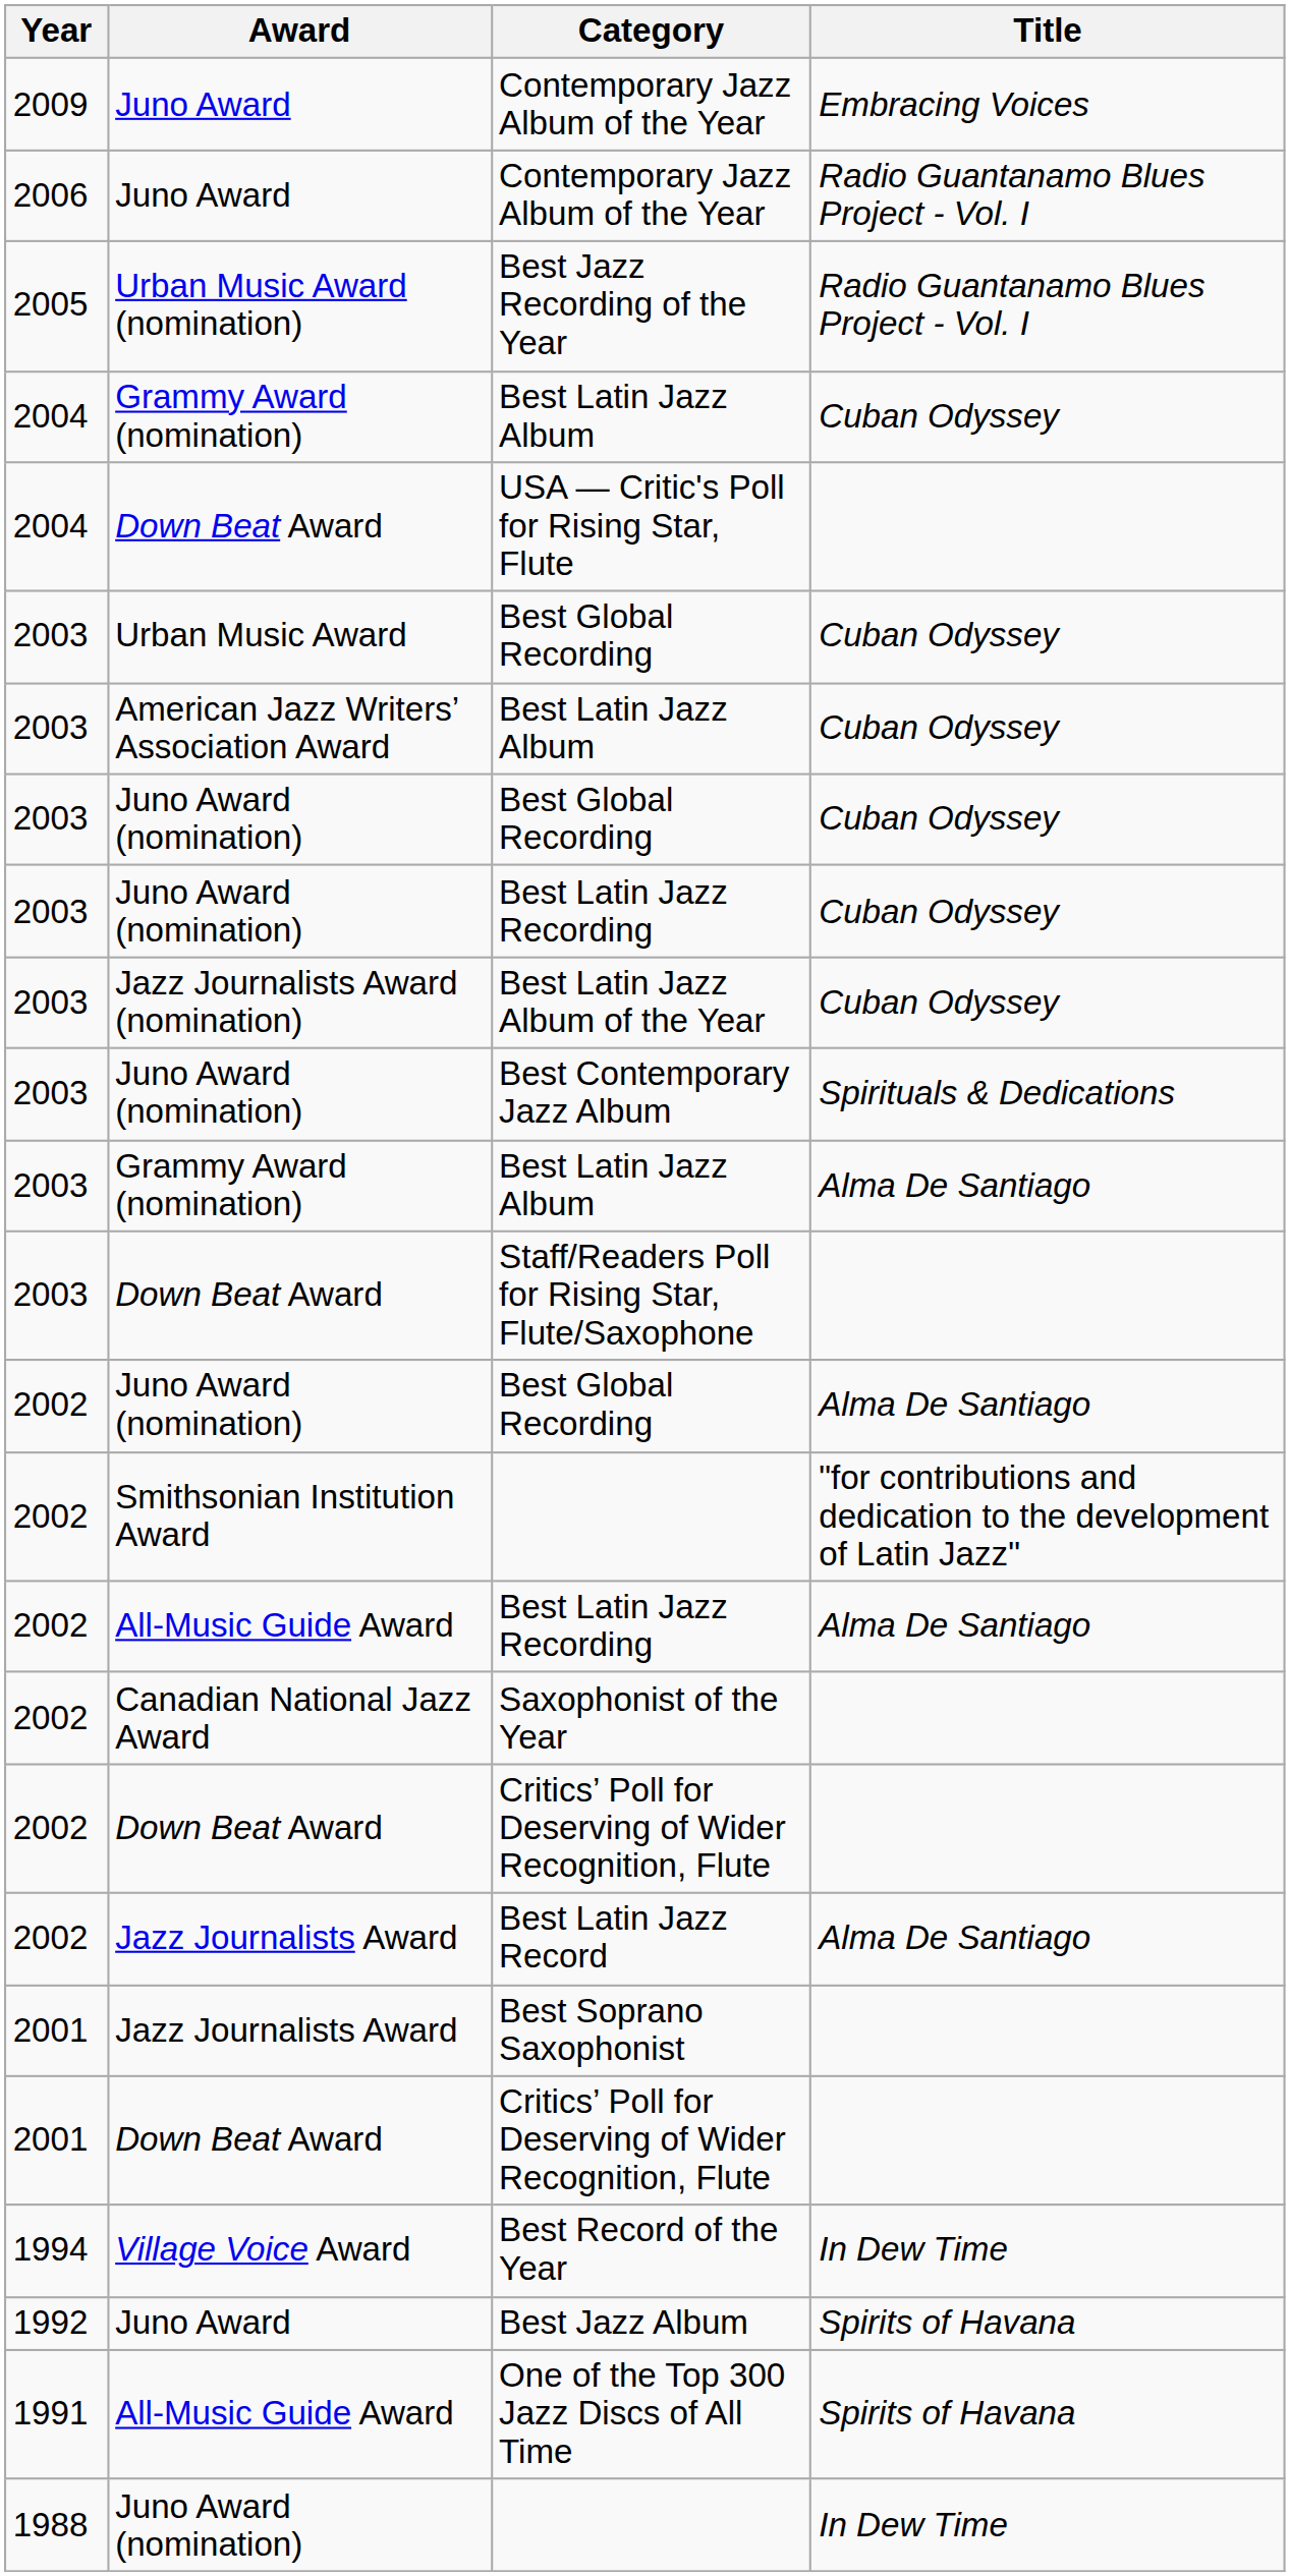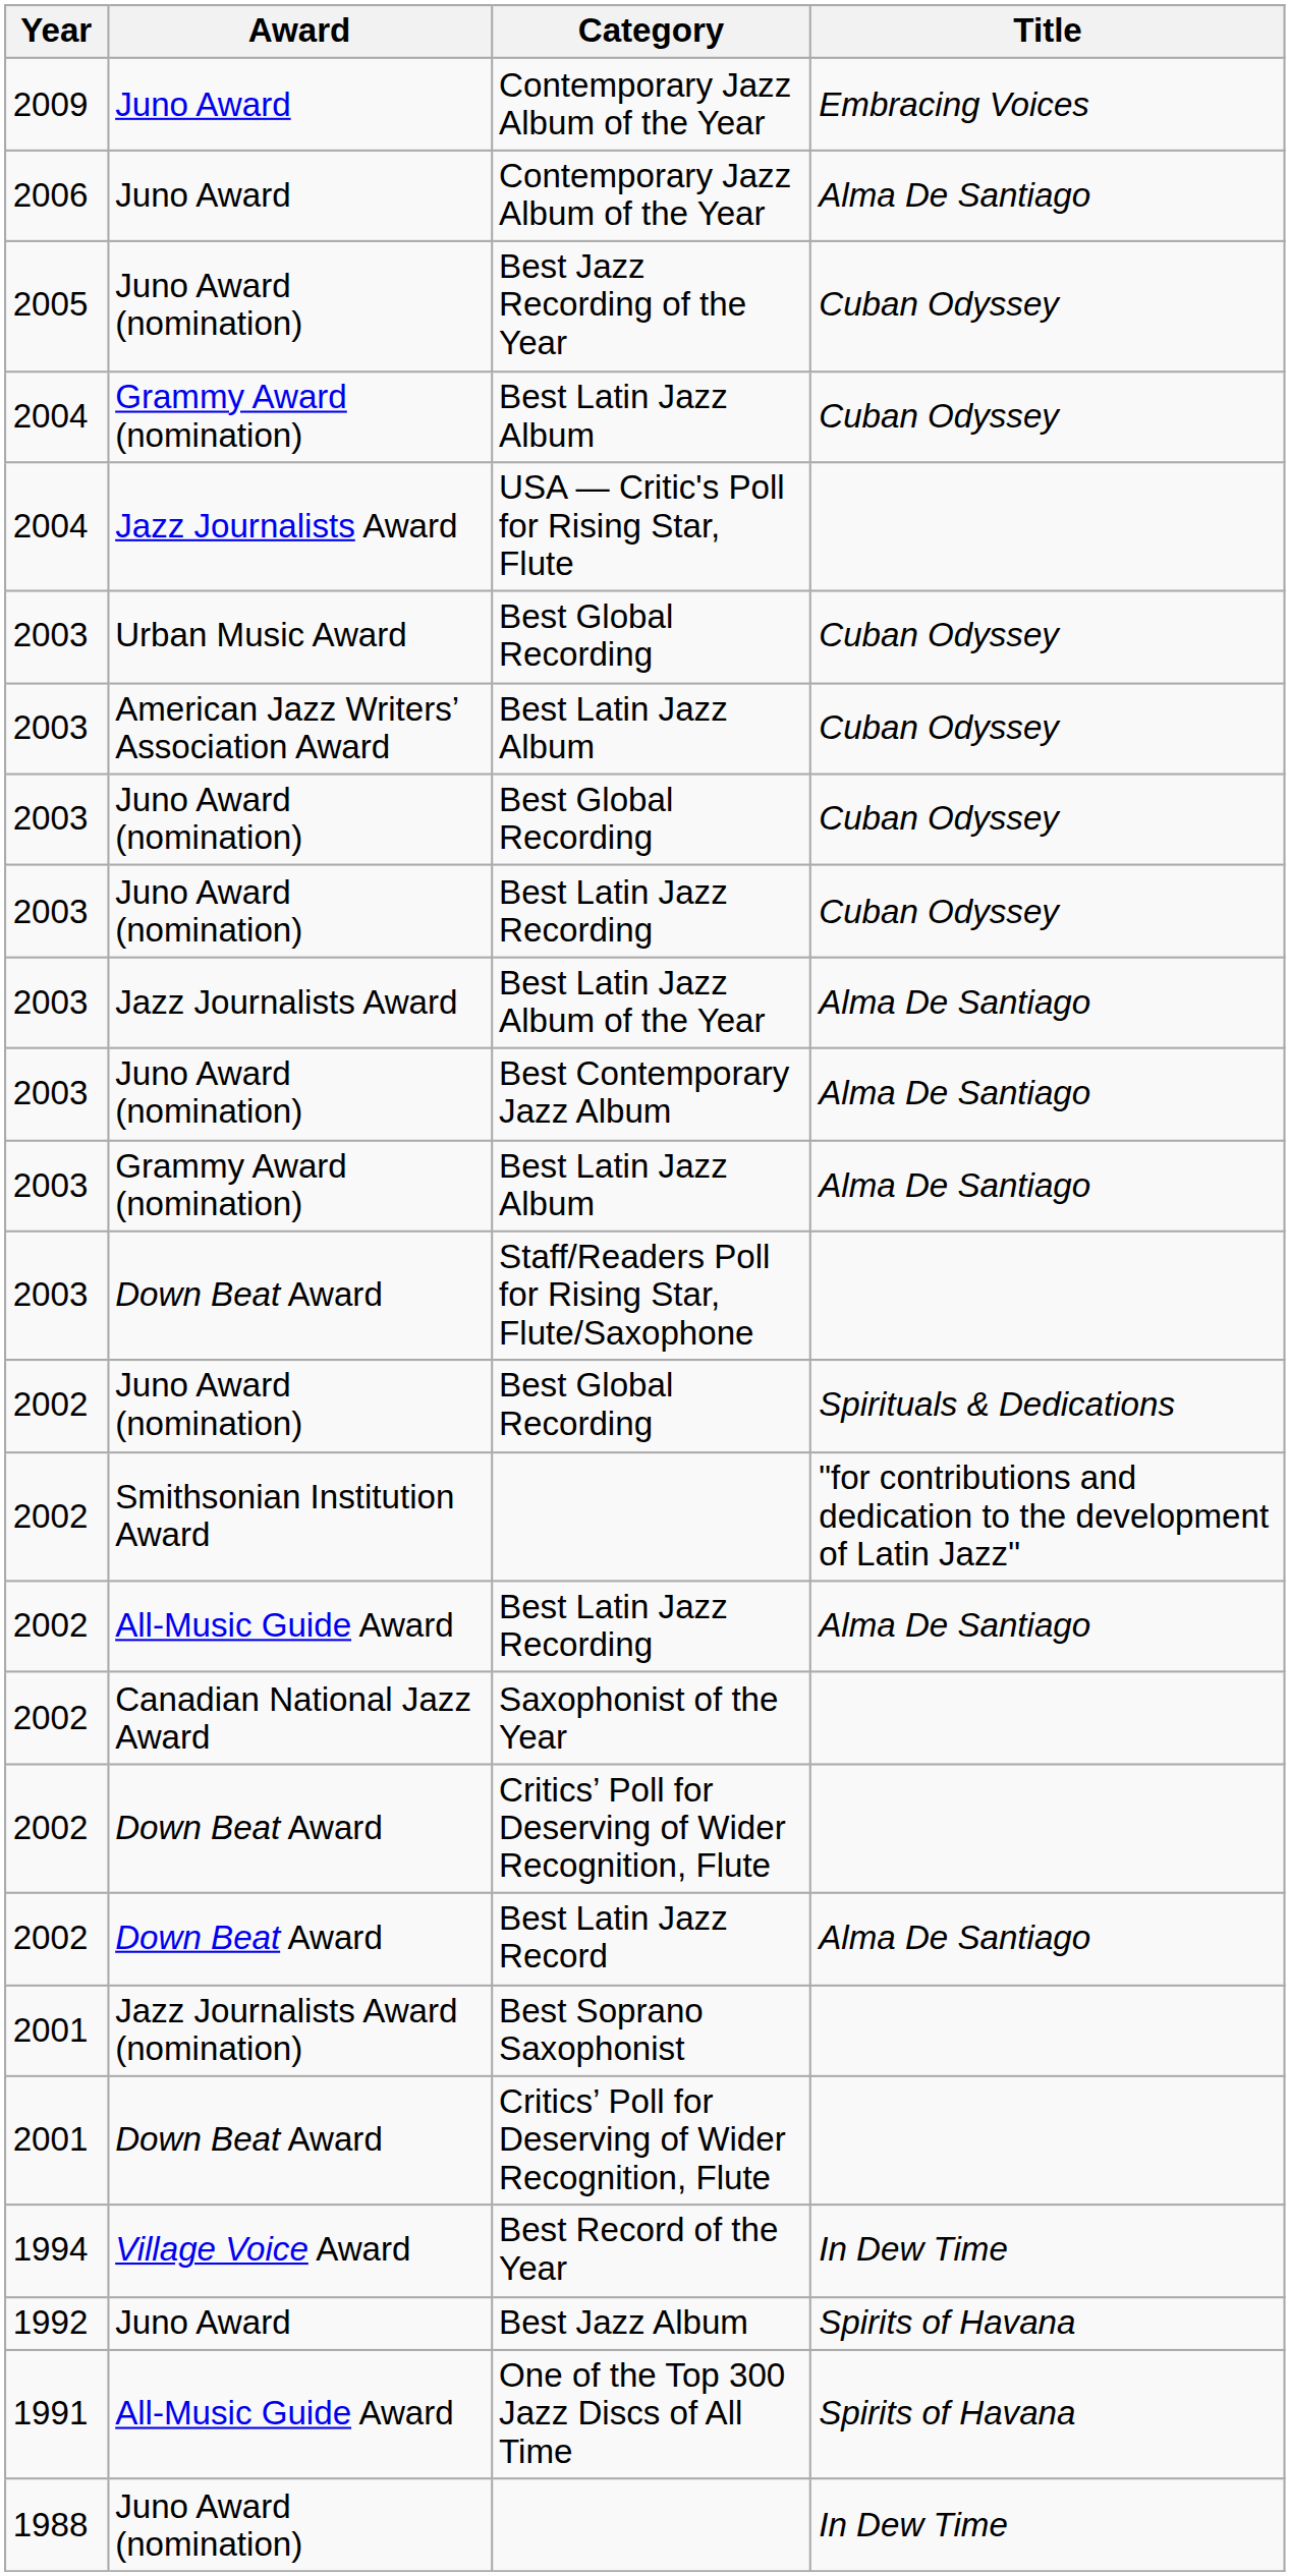 <table class="wikitable sortable plainrowheaders">
 <tr>
 <th width=8%>Year</th>
 <th width=30%>Award</th>
 <th width=25%>Category</th>
 <th width=42%>Title</th>
 </tr>
 <tr>
 <td>2009</td>
 <td><a href='#'>Juno Award</a></td>
 <td>Contemporary Jazz Album of the Year</td>
 <td><em>Embracing Voices</em></td>
 </tr>
 <tr>
 <td>2006</td>
 <td>Juno Award</td>
 <td>Contemporary Jazz Album of the Year</td>
-<td><em>Radio Guantanamo Blues Project - Vol. I</em></td>
+<td><em>Alma De Santiago</em></td>
 </tr>
 <tr>
 <td>2005</td>
-<td><a href='#'>Urban Music Award</a> (nomination)</td>
+<td>Juno Award (nomination)</td>
 <td>Best Jazz Recording of the Year</td>
-<td><em>Radio Guantanamo Blues Project - Vol. I</em></td>
+<td><em>Cuban Odyssey</em></td>
 </tr>
 <tr>
 <td>2004</td>
 <td><a href='#'>Grammy Award</a> (nomination)</td>
 <td>Best Latin Jazz Album</td>
 <td><em>Cuban Odyssey</em></td>
 </tr>
 <tr>
 <td>2004</td>
-<td><em><a href='#'>Down Beat</a></em> Award</td>
+<td><a href='#'>Jazz Journalists</a> Award</td>
 <td>USA — Critic's Poll for Rising Star, Flute</td>
 <td></td>
 </tr>
 <tr>
 <td>2003</td>
 <td>Urban Music Award</td>
 <td>Best Global Recording</td>
 <td><em>Cuban Odyssey</em></td>
 </tr>
 <tr>
 <td>2003</td>
 <td>American Jazz Writers’ Association Award</td>
 <td>Best Latin Jazz Album</td>
 <td><em>Cuban Odyssey</em></td>
 </tr>
 <tr>
 <td>2003</td>
 <td>Juno Award (nomination)</td>
 <td>Best Global Recording</td>
 <td><em>Cuban Odyssey</em></td>
 </tr>
 <tr>
 <td>2003</td>
 <td>Juno Award (nomination)</td>
 <td>Best Latin Jazz Recording</td>
 <td><em>Cuban Odyssey</em></td>
 </tr>
 <tr>
 <td>2003</td>
-<td>Jazz Journalists Award (nomination)</td>
+<td>Jazz Journalists Award</td>
 <td>Best Latin Jazz Album of the Year</td>
-<td><em>Cuban Odyssey</em></td>
+<td><em>Alma De Santiago</em></td>
 </tr>
 <tr>
 <td>2003</td>
 <td>Juno Award (nomination)</td>
 <td>Best Contemporary Jazz Album</td>
-<td><em>Spirituals & Dedications</em></td>
+<td><em>Alma De Santiago</em></td>
 </tr>
 <tr>
 <td>2003</td>
 <td>Grammy Award (nomination)</td>
 <td>Best Latin Jazz Album</td>
 <td><em>Alma De Santiago</em></td>
 </tr>
 <tr>
 <td>2003</td>
 <td><em>Down Beat</em> Award</td>
 <td>Staff/Readers Poll for Rising Star, Flute/Saxophone</td>
 <td></td>
 </tr>
 <tr>
 <td>2002</td>
 <td>Juno Award (nomination)</td>
 <td>Best Global Recording</td>
-<td><em>Alma De Santiago</em></td>
+<td><em>Spirituals & Dedications</em></td>
 </tr>
 <tr>
 <td>2002</td>
 <td>Smithsonian Institution Award</td>
 <td></td>
 <td>"for contributions and dedication to the development of Latin Jazz"</td>
 </tr>
 <tr>
 <td>2002</td>
 <td><a href='#'>All-Music Guide</a> Award</td>
 <td>Best Latin Jazz Recording</td>
 <td><em>Alma De Santiago</em></td>
 </tr>
 <tr>
 <td>2002</td>
 <td>Canadian National Jazz Award</td>
 <td>Saxophonist of the Year</td>
 <td></td>
 </tr>
 <tr>
 <td>2002</td>
 <td><em>Down Beat</em> Award</td>
 <td>Critics’ Poll for Deserving of Wider Recognition, Flute</td>
 <td></td>
 </tr>
 <tr>
 <td>2002</td>
-<td><a href='#'>Jazz Journalists</a> Award</td>
+<td><em><a href='#'>Down Beat</a></em> Award</td>
 <td>Best Latin Jazz Record</td>
 <td><em>Alma De Santiago</em></td>
 </tr>
 <tr>
 <td>2001</td>
-<td>Jazz Journalists Award</td>
+<td>Jazz Journalists Award (nomination)</td>
 <td>Best Soprano Saxophonist</td>
 <td></td>
 </tr>
 <tr>
 <td>2001</td>
 <td><em>Down Beat</em> Award</td>
 <td>Critics’ Poll for Deserving of Wider Recognition, Flute</td>
 <td></td>
 </tr>
 <tr>
 <td>1994</td>
 <td><em><a href='#'>Village Voice</a></em> Award</td>
 <td>Best Record of the Year</td>
 <td><em>In Dew Time</em></td>
 </tr>
 <tr>
 <td>1992</td>
 <td>Juno Award</td>
 <td>Best Jazz Album</td>
 <td><em>Spirits of Havana</em></td>
 </tr>
 <tr>
 <td>1991</td>
 <td><a href='#'>All-Music Guide</a> Award</td>
 <td>One of the Top 300 Jazz Discs of All Time</td>
 <td><em>Spirits of Havana</em></td>
 </tr>
 <tr>
 <td>1988</td>
 <td>Juno Award (nomination)</td>
 <td></td>
 <td><em>In Dew Time</em></td>
 </tr>
 </table>
